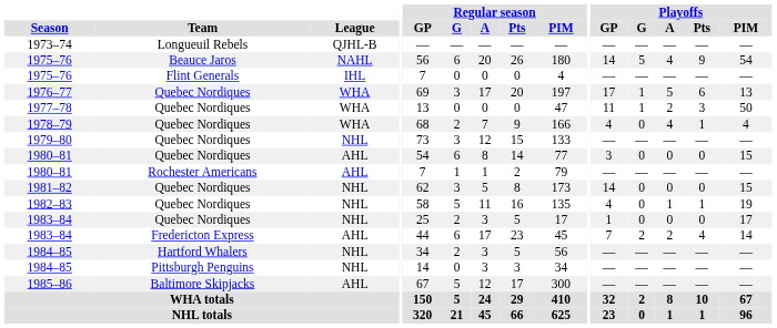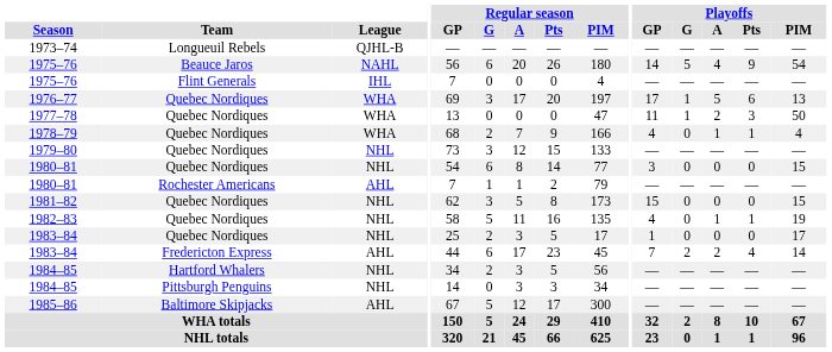 <table border="0" cellpadding="1" cellspacing="0" style="text-align:center; width:60em">
 <tr bgcolor="#e0e0e0">
 <th colspan="3" bgcolor="#ffffff"></th>
 <th rowspan="100" bgcolor="#ffffff"></th>
 <th colspan="5"><a href='#'>Regular season</a></th>
 <th rowspan="100" bgcolor="#ffffff"></th>
 <th colspan="5"><a href='#'>Playoffs</a></th>
 </tr>
 <tr bgcolor="#e0e0e0">
 <th><a href='#'>Season</a></th>
 <th>Team</th>
 <th>League</th>
 <th>GP</th>
 <th><a href='#'>G</a></th>
 <th><a href='#'>A</a></th>
 <th><a href='#'>Pts</a></th>
 <th><a href='#'>PIM</a></th>
 <th>GP</th>
 <th>G</th>
 <th>A</th>
 <th>Pts</th>
 <th>PIM</th>
 </tr>
 <tr>
 <td>1973–74</td>
 <td>Longueuil Rebels</td>
 <td>QJHL-B</td>
 <td>—</td>
 <td>—</td>
 <td>—</td>
 <td>—</td>
 <td>—</td>
 <td>—</td>
 <td>—</td>
 <td>—</td>
 <td>—</td>
 <td>—</td>
 </tr>
 <tr bgcolor="#f0f0f0">
 <td><a href='#'>1975–76</a></td>
 <td><a href='#'>Beauce Jaros</a></td>
 <td><a href='#'>NAHL</a></td>
 <td>56</td>
 <td>6</td>
 <td>20</td>
 <td>26</td>
 <td>180</td>
 <td>14</td>
 <td>5</td>
 <td>4</td>
 <td>9</td>
 <td>54</td>
 </tr>
 <tr>
 <td><a href='#'>1975–76</a></td>
 <td><a href='#'>Flint Generals</a></td>
 <td><a href='#'>IHL</a></td>
 <td>7</td>
 <td>0</td>
 <td>0</td>
 <td>0</td>
 <td>4</td>
 <td>—</td>
 <td>—</td>
 <td>—</td>
 <td>—</td>
 <td>—</td>
 </tr>
 <tr bgcolor="#f0f0f0">
 <td><a href='#'>1976–77</a></td>
 <td><a href='#'>Quebec Nordiques</a></td>
 <td><a href='#'>WHA</a></td>
 <td>69</td>
 <td>3</td>
 <td>17</td>
 <td>20</td>
 <td>197</td>
 <td>17</td>
 <td>1</td>
 <td>5</td>
 <td>6</td>
 <td>13</td>
 </tr>
 <tr>
 <td><a href='#'>1977–78</a></td>
 <td>Quebec Nordiques</td>
 <td>WHA</td>
 <td>13</td>
 <td>0</td>
 <td>0</td>
 <td>0</td>
 <td>47</td>
 <td>11</td>
 <td>1</td>
 <td>2</td>
 <td>3</td>
 <td>50</td>
 </tr>
 <tr bgcolor="#f0f0f0">
 <td><a href='#'>1978–79</a></td>
 <td>Quebec Nordiques</td>
 <td>WHA</td>
 <td>68</td>
 <td>2</td>
 <td>7</td>
 <td>9</td>
 <td>166</td>
 <td>4</td>
 <td>0</td>
-<td>4</td>
+<td>1</td>
 <td>1</td>
 <td>4</td>
 </tr>
 <tr>
 <td><a href='#'>1979–80</a></td>
 <td>Quebec Nordiques</td>
 <td><a href='#'>NHL</a></td>
 <td>73</td>
 <td>3</td>
 <td>12</td>
 <td>15</td>
 <td>133</td>
 <td>—</td>
 <td>—</td>
 <td>—</td>
 <td>—</td>
 <td>—</td>
 </tr>
 <tr bgcolor="#f0f0f0">
 <td><a href='#'>1980–81</a></td>
 <td>Quebec Nordiques</td>
-<td>AHL</td>
+<td>NHL</td>
 <td>54</td>
 <td>6</td>
 <td>8</td>
 <td>14</td>
 <td>77</td>
 <td>3</td>
 <td>0</td>
 <td>0</td>
 <td>0</td>
 <td>15</td>
 </tr>
 <tr>
 <td><a href='#'>1980–81</a></td>
 <td><a href='#'>Rochester Americans</a></td>
 <td><a href='#'>AHL</a></td>
 <td>7</td>
 <td>1</td>
 <td>1</td>
 <td>2</td>
 <td>79</td>
 <td>—</td>
 <td>—</td>
 <td>—</td>
 <td>—</td>
 <td>—</td>
 </tr>
 <tr bgcolor="#f0f0f0">
 <td><a href='#'>1981–82</a></td>
 <td>Quebec Nordiques</td>
 <td>NHL</td>
 <td>62</td>
 <td>3</td>
 <td>5</td>
 <td>8</td>
 <td>173</td>
-<td>14</td>
+<td>15</td>
 <td>0</td>
 <td>0</td>
 <td>0</td>
 <td>15</td>
 </tr>
 <tr>
 <td><a href='#'>1982–83</a></td>
 <td>Quebec Nordiques</td>
 <td>NHL</td>
 <td>58</td>
 <td>5</td>
 <td>11</td>
 <td>16</td>
 <td>135</td>
 <td>4</td>
 <td>0</td>
 <td>1</td>
 <td>1</td>
 <td>19</td>
 </tr>
 <tr bgcolor="#f0f0f0">
 <td><a href='#'>1983–84</a></td>
 <td>Quebec Nordiques</td>
 <td>NHL</td>
 <td>25</td>
 <td>2</td>
 <td>3</td>
 <td>5</td>
 <td>17</td>
 <td>1</td>
 <td>0</td>
 <td>0</td>
 <td>0</td>
 <td>17</td>
 </tr>
 <tr>
 <td><a href='#'>1983–84</a></td>
 <td><a href='#'>Fredericton Express</a></td>
 <td>AHL</td>
 <td>44</td>
 <td>6</td>
 <td>17</td>
 <td>23</td>
 <td>45</td>
 <td>7</td>
 <td>2</td>
 <td>2</td>
 <td>4</td>
 <td>14</td>
 </tr>
 <tr bgcolor="#f0f0f0">
 <td><a href='#'>1984–85</a></td>
 <td><a href='#'>Hartford Whalers</a></td>
 <td>NHL</td>
 <td>34</td>
 <td>2</td>
 <td>3</td>
 <td>5</td>
 <td>56</td>
 <td>—</td>
 <td>—</td>
 <td>—</td>
 <td>—</td>
 <td>—</td>
 </tr>
 <tr>
 <td><a href='#'>1984–85</a></td>
 <td><a href='#'>Pittsburgh Penguins</a></td>
 <td>NHL</td>
 <td>14</td>
 <td>0</td>
 <td>3</td>
 <td>3</td>
 <td>34</td>
 <td>—</td>
 <td>—</td>
 <td>—</td>
 <td>—</td>
 <td>—</td>
 </tr>
 <tr bgcolor="#f0f0f0">
 <td><a href='#'>1985–86</a></td>
 <td><a href='#'>Baltimore Skipjacks</a></td>
 <td>AHL</td>
 <td>67</td>
 <td>5</td>
 <td>12</td>
 <td>17</td>
 <td>300</td>
 <td>—</td>
 <td>—</td>
 <td>—</td>
 <td>—</td>
 <td>—</td>
 </tr>
 <tr bgcolor="#e0e0e0">
 <th colspan="3">WHA totals</th>
 <th>150</th>
 <th>5</th>
 <th>24</th>
 <th>29</th>
 <th>410</th>
 <th>32</th>
 <th>2</th>
 <th>8</th>
 <th>10</th>
 <th>67</th>
 </tr>
 <tr bgcolor="#e0e0e0">
 <th colspan="3">NHL totals</th>
 <th>320</th>
 <th>21</th>
 <th>45</th>
 <th>66</th>
 <th>625</th>
 <th>23</th>
 <th>0</th>
 <th>1</th>
 <th>1</th>
 <th>96</th>
 </tr>
 </table>
